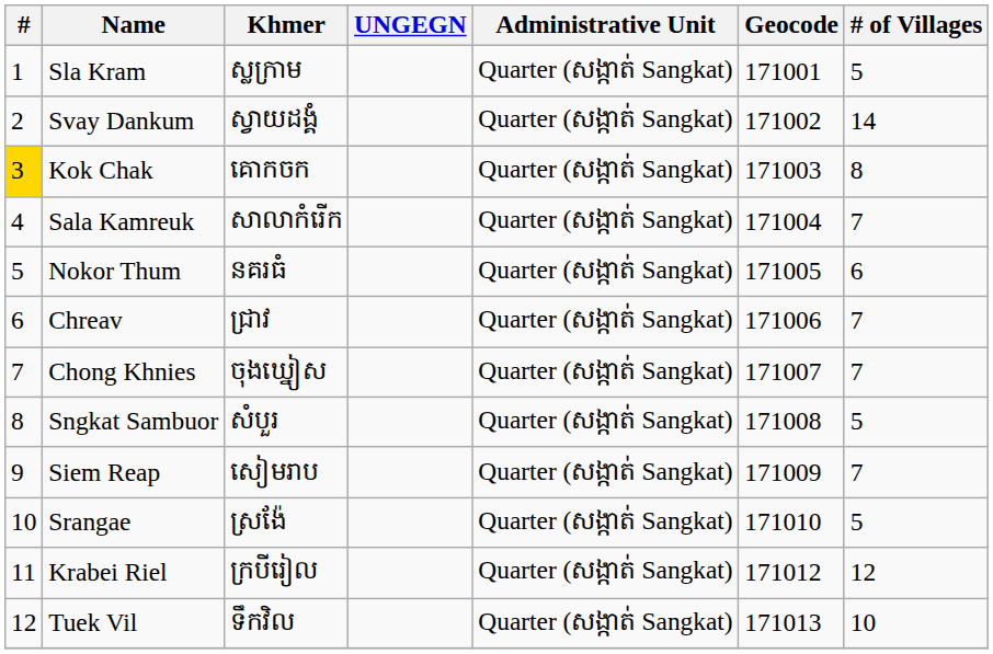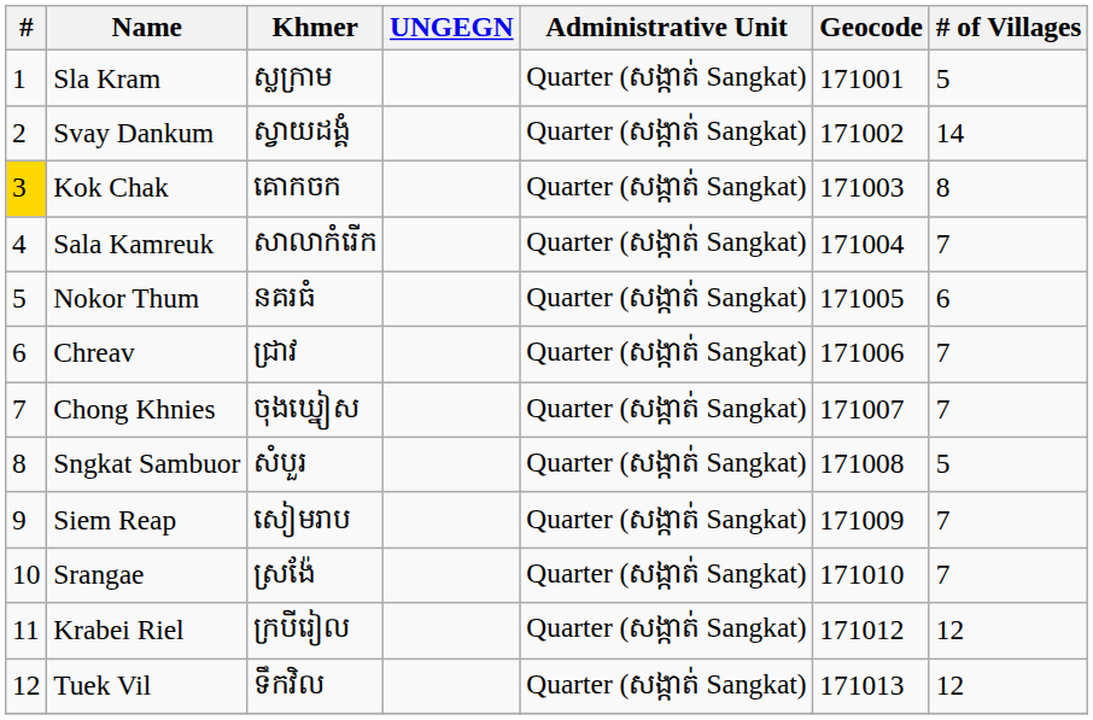 <table class="wikitable sortable">
 <tr>
 <th>#</th>
 <th>Name</th>
 <th>Khmer</th>
 <th><a href='#'>UNGEGN</a></th>
 <th>Administrative Unit</th>
 <th>Geocode</th>
 <th># of Villages</th>
 </tr>
 <tr>
 <td>1</td>
 <td>Sla Kram</td>
 <td>ស្លក្រាម</td>
 <td></td>
 <td>Quarter (សង្កាត់ Sangkat)</td>
 <td>171001</td>
 <td>5</td>
 </tr>
 <tr>
 <td>2</td>
 <td>Svay Dankum</td>
 <td>ស្វាយដង្គំ</td>
 <td></td>
 <td>Quarter (សង្កាត់ Sangkat)</td>
 <td>171002</td>
 <td>14</td>
 </tr>
 <tr>
 <td style="background: gold;">3</td>
 <td>Kok Chak</td>
 <td>គោកចក</td>
 <td></td>
 <td>Quarter (សង្កាត់ Sangkat)</td>
 <td>171003</td>
 <td>8</td>
 </tr>
 <tr>
 <td>4</td>
 <td>Sala Kamreuk</td>
 <td>សាលាកំរើក</td>
 <td></td>
 <td>Quarter (សង្កាត់ Sangkat)</td>
 <td>171004</td>
 <td>7</td>
 </tr>
 <tr>
 <td>5</td>
 <td>Nokor Thum</td>
 <td>នគរធំ</td>
 <td></td>
 <td>Quarter (សង្កាត់ Sangkat)</td>
 <td>171005</td>
 <td>6</td>
 </tr>
 <tr>
 <td>6</td>
 <td>Chreav</td>
 <td>ជ្រាវ</td>
 <td></td>
 <td>Quarter (សង្កាត់ Sangkat)</td>
 <td>171006</td>
 <td>7</td>
 </tr>
 <tr>
 <td>7</td>
 <td>Chong Khnies</td>
 <td>ចុងឃ្នៀស</td>
 <td></td>
 <td>Quarter (សង្កាត់ Sangkat)</td>
 <td>171007</td>
 <td>7</td>
 </tr>
 <tr>
 <td>8</td>
 <td>Sngkat Sambuor</td>
 <td>សំបួរ</td>
 <td></td>
 <td>Quarter (សង្កាត់ Sangkat)</td>
 <td>171008</td>
 <td>5</td>
 </tr>
 <tr>
 <td>9</td>
 <td>Siem Reap</td>
 <td>សៀមរាប</td>
 <td></td>
 <td>Quarter (សង្កាត់ Sangkat)</td>
 <td>171009</td>
 <td>7</td>
 </tr>
 <tr>
 <td>10</td>
 <td>Srangae</td>
 <td>ស្រង៉ែ</td>
 <td></td>
 <td>Quarter (សង្កាត់ Sangkat)</td>
 <td>171010</td>
-<td>5</td>
+<td>7</td>
 </tr>
 <tr>
 <td>11</td>
 <td>Krabei Riel</td>
 <td>ក្របីរៀល</td>
 <td></td>
 <td>Quarter (សង្កាត់ Sangkat)</td>
 <td>171012</td>
 <td>12</td>
 </tr>
 <tr>
 <td>12</td>
 <td>Tuek Vil</td>
 <td>ទឹកវិល</td>
 <td></td>
 <td>Quarter (សង្កាត់ Sangkat)</td>
 <td>171013</td>
-<td>10</td>
+<td>12</td>
 </tr>
 <tr>
 </tr>
 </table>
